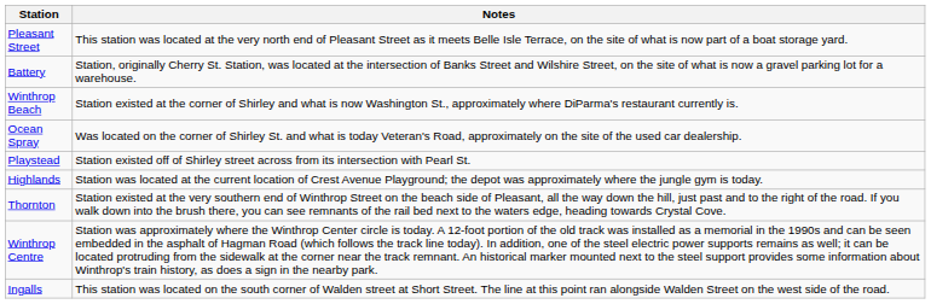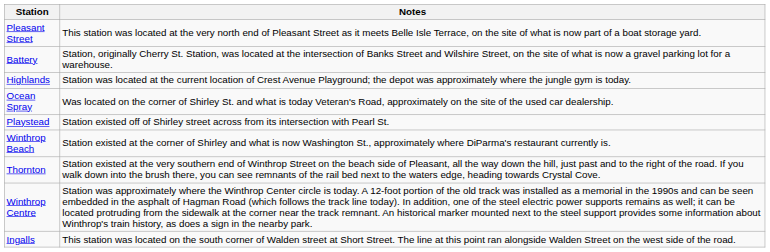 <table class="wikitable">
 <tr>
 <th>Station</th>
 <th>Notes</th>
 </tr>
 <tr>
 <td><a href='#'>Pleasant Street</a></td>
 <td>This station was located at the very north end of Pleasant Street as it meets Belle Isle Terrace, on the site of what is now part of a boat storage yard.</td>
 </tr>
 <tr>
 <td><a href='#'>Battery</a></td>
 <td>Station, originally Cherry St. Station, was located at the intersection of Banks Street and Wilshire Street, on the site of what is now a gravel parking lot for a warehouse.</td>
 </tr>
 <tr>
-<td><a href='#'>Winthrop Beach</a></td>
-<td>Station existed at the corner of Shirley and what is now Washington St., approximately where DiParma's restaurant currently is.</td>
+<td><a href='#'>Highlands</a></td>
+<td>Station was located at the current location of Crest Avenue Playground; the depot was approximately where the jungle gym is today.</td>
 </tr>
 <tr>
 <td><a href='#'>Ocean Spray</a></td>
 <td>Was located on the corner of Shirley St. and what is today Veteran's Road, approximately on the site of the used car dealership.</td>
 </tr>
 <tr>
 <td><a href='#'>Playstead</a></td>
 <td>Station existed off of Shirley street across from its intersection with Pearl St.</td>
 </tr>
 <tr>
-<td><a href='#'>Highlands</a></td>
-<td>Station was located at the current location of Crest Avenue Playground; the depot was approximately where the jungle gym is today.</td>
+<td><a href='#'>Winthrop Beach</a></td>
+<td>Station existed at the corner of Shirley and what is now Washington St., approximately where DiParma's restaurant currently is.</td>
 </tr>
 <tr>
 <td><a href='#'>Thornton</a></td>
 <td>Station existed at the very southern end of Winthrop Street on the beach side of Pleasant, all the way down the hill, just past and to the right of the road. If you walk down into the brush there, you can see remnants of the rail bed next to the waters edge, heading towards Crystal Cove.</td>
 </tr>
 <tr>
 <td><a href='#'>Winthrop Centre</a></td>
 <td>Station was approximately where the Winthrop Center circle is today.  A 12-foot portion of the old track was installed as a memorial in the 1990s and can be seen embedded in the asphalt of Hagman Road (which follows the track line today).  In addition, one of the steel electric power supports remains as well; it can be located protruding from the sidewalk at the corner near the track remnant.  An historical marker mounted next to the steel support provides some information about Winthrop's train history, as does a sign in the nearby park.</td>
 </tr>
 <tr>
 <td><a href='#'>Ingalls</a></td>
 <td>This station was located on the south corner of Walden street at Short Street. The line at this point ran alongside Walden Street on the west side of the road.</td>
 </tr>
 </table>
